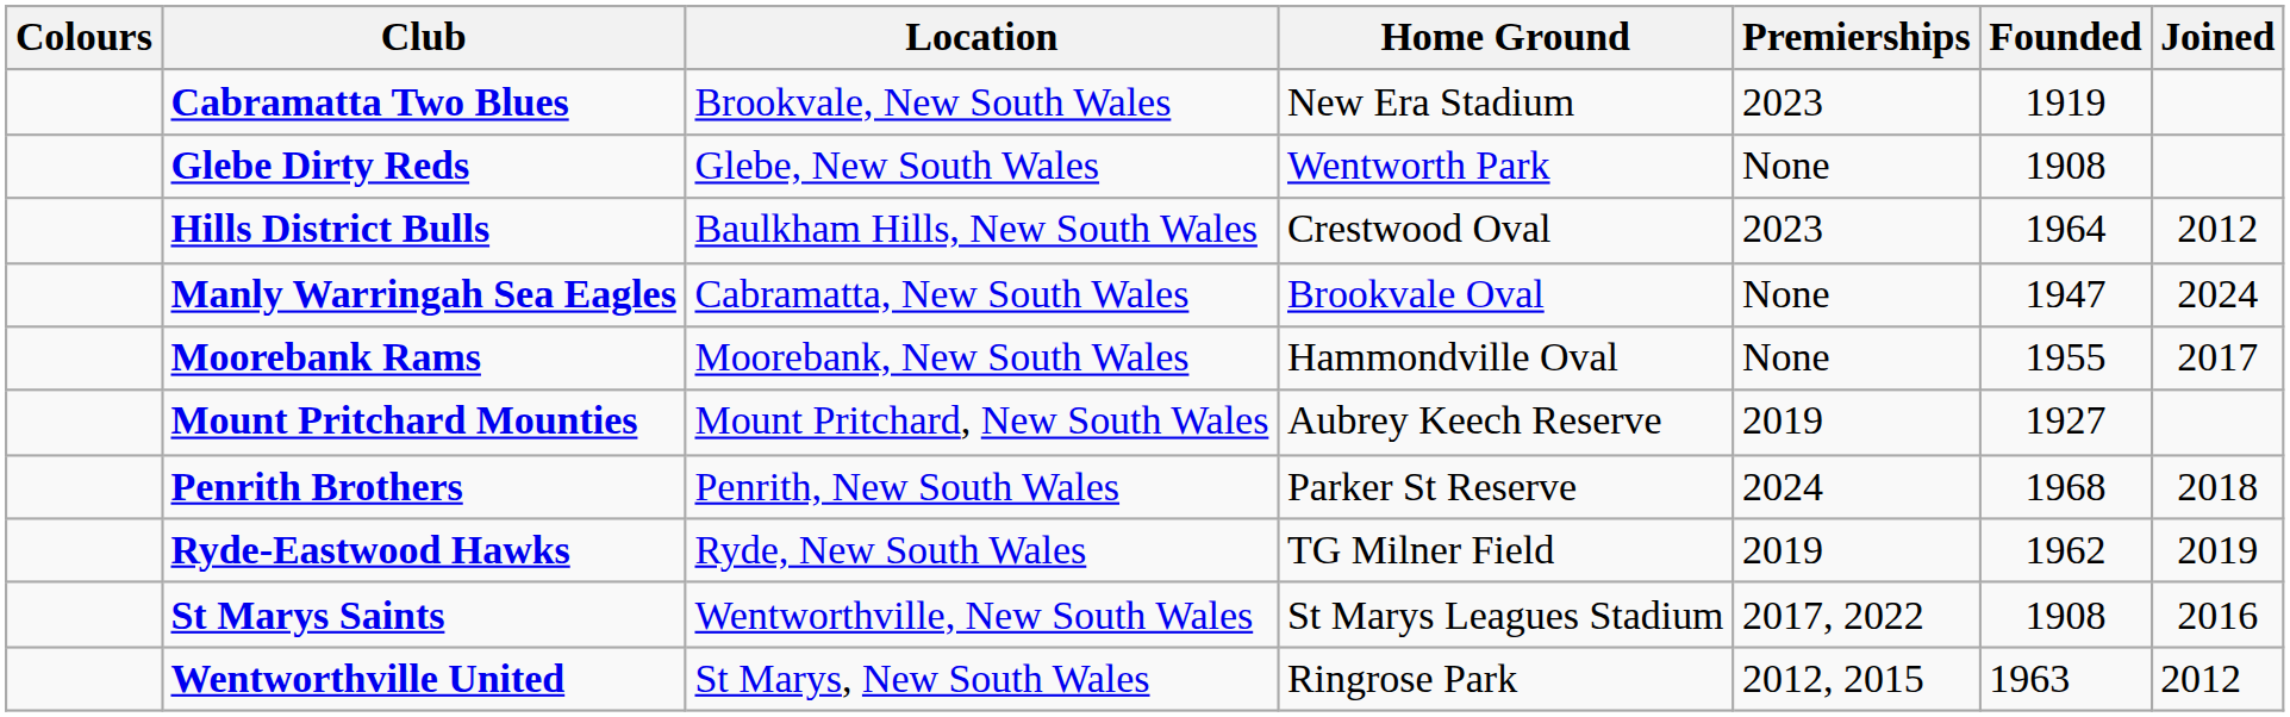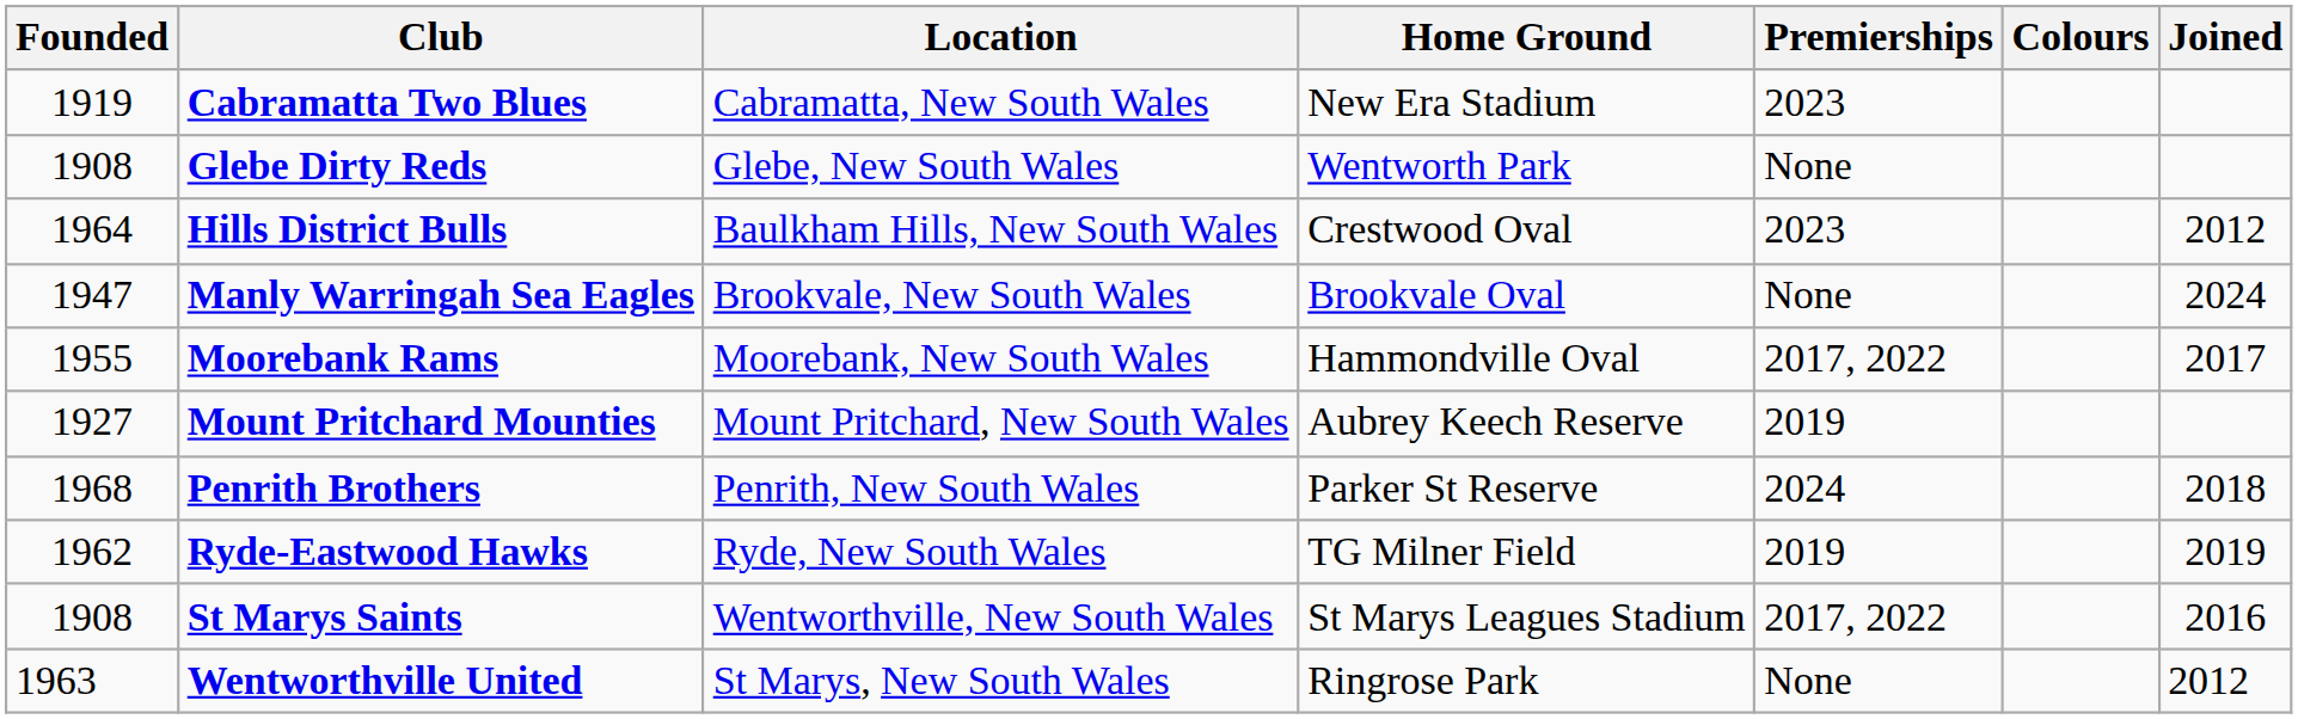 <table class="wikitable">
 <tr>
-<th>Colours</th>
+<th>Founded</th>
 <th>Club</th>
 <th>Location</th>
 <th>Home Ground</th>
 <th>Premierships</th>
-<th>Founded</th>
+<th>Colours</th>
 <th>Joined</th>
 </tr>
 <tr>
-<td></td>
+<td align="center">1919</td>
 <td><strong><a href='#'>Cabramatta Two Blues</a></strong></td>
-<td><a href='#'>Brookvale, New South Wales</a></td>
+<td><a href='#'>Cabramatta, New South Wales</a></td>
 <td>New Era Stadium</td>
 <td>2023</td>
-<td align="center">1919</td>
+<td></td>
 <td></td>
 </tr>
 <tr>
-<td></td>
+<td align="center">1908</td>
 <td><strong><a href='#'>Glebe Dirty Reds</a></strong></td>
 <td><a href='#'>Glebe, New South Wales</a></td>
 <td><a href='#'>Wentworth Park</a></td>
 <td>None</td>
-<td align="center">1908</td>
+<td></td>
 <td></td>
 </tr>
 <tr>
-<td align="center"></td>
+<td align="center">1964</td>
 <td><strong><a href='#'>Hills District Bulls</a></strong></td>
 <td><a href='#'>Baulkham Hills, New South Wales</a></td>
 <td>Crestwood Oval</td>
 <td>2023</td>
-<td align="center">1964</td>
+<td align="center"></td>
 <td align="center">2012</td>
 </tr>
 <tr>
-<td align="center"></td>
+<td align="center">1947</td>
 <td><strong><a href='#'>Manly Warringah Sea Eagles</a></strong></td>
-<td><a href='#'>Cabramatta, New South Wales</a></td>
+<td><a href='#'>Brookvale, New South Wales</a></td>
 <td><a href='#'>Brookvale Oval</a></td>
 <td>None</td>
-<td align="center">1947</td>
+<td align="center"></td>
 <td align="center">2024</td>
 </tr>
 <tr>
-<td align="center"></td>
+<td align="center">1955</td>
 <td><strong><a href='#'>Moorebank Rams</a></strong></td>
 <td><a href='#'>Moorebank, New South Wales</a></td>
 <td>Hammondville Oval</td>
-<td>None</td>
-<td align="center">1955</td>
+<td>2017, 2022</td>
+<td align="center"></td>
 <td align="center">2017</td>
 </tr>
 <tr>
-<td></td>
+<td align="center">1927</td>
 <td><strong><a href='#'>Mount Pritchard Mounties</a></strong></td>
 <td><a href='#'>Mount Pritchard</a>, <a href='#'>New South Wales</a></td>
 <td>Aubrey Keech Reserve</td>
 <td>2019</td>
-<td align="center">1927</td>
+<td></td>
 <td></td>
 </tr>
 <tr>
-<td align="center"></td>
+<td align="center">1968</td>
 <td><a href='#'><strong>Penrith Brothers</strong></a></td>
 <td><a href='#'>Penrith, New South Wales</a></td>
 <td>Parker St Reserve</td>
 <td>2024</td>
-<td align="center">1968</td>
+<td align="center"></td>
 <td align="center">2018</td>
 </tr>
 <tr>
-<td align="center"></td>
+<td align="center">1962</td>
 <td><strong><a href='#'>Ryde-Eastwood Hawks</a></strong></td>
 <td><a href='#'>Ryde, New South Wales</a></td>
 <td>TG Milner Field</td>
 <td>2019</td>
-<td align="center">1962</td>
+<td align="center"></td>
 <td align="center">2019</td>
 </tr>
 <tr>
-<td align="center"></td>
+<td align="center">1908</td>
 <td><strong><a href='#'>St Marys Saints</a></strong></td>
 <td><a href='#'>Wentworthville, New South Wales</a></td>
 <td>St Marys Leagues Stadium</td>
 <td>2017, 2022</td>
-<td align="center">1908</td>
+<td align="center"></td>
 <td align="center">2016</td>
 </tr>
 <tr>
-<td></td>
+<td>1963</td>
 <td><a href='#'><strong>Wentworthville United</strong></a></td>
 <td><a href='#'>St Marys</a>, <a href='#'>New South Wales</a></td>
 <td>Ringrose Park</td>
-<td>2012, 2015</td>
-<td>1963</td>
+<td>None</td>
+<td></td>
 <td>2012</td>
 </tr>
 </table>
